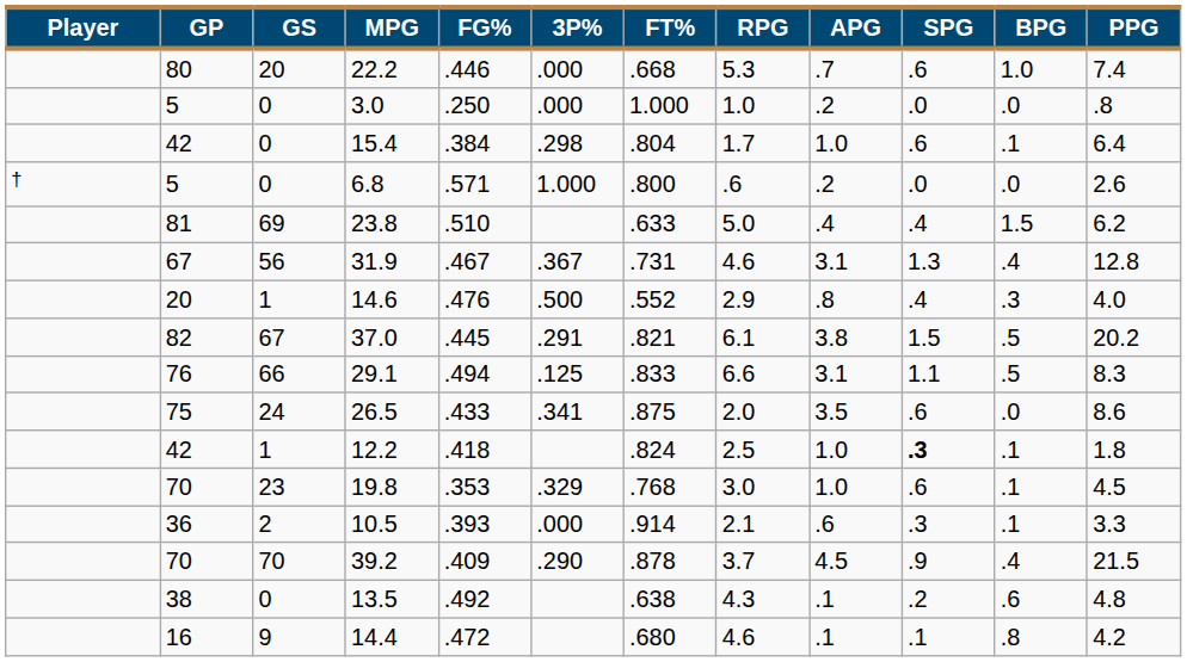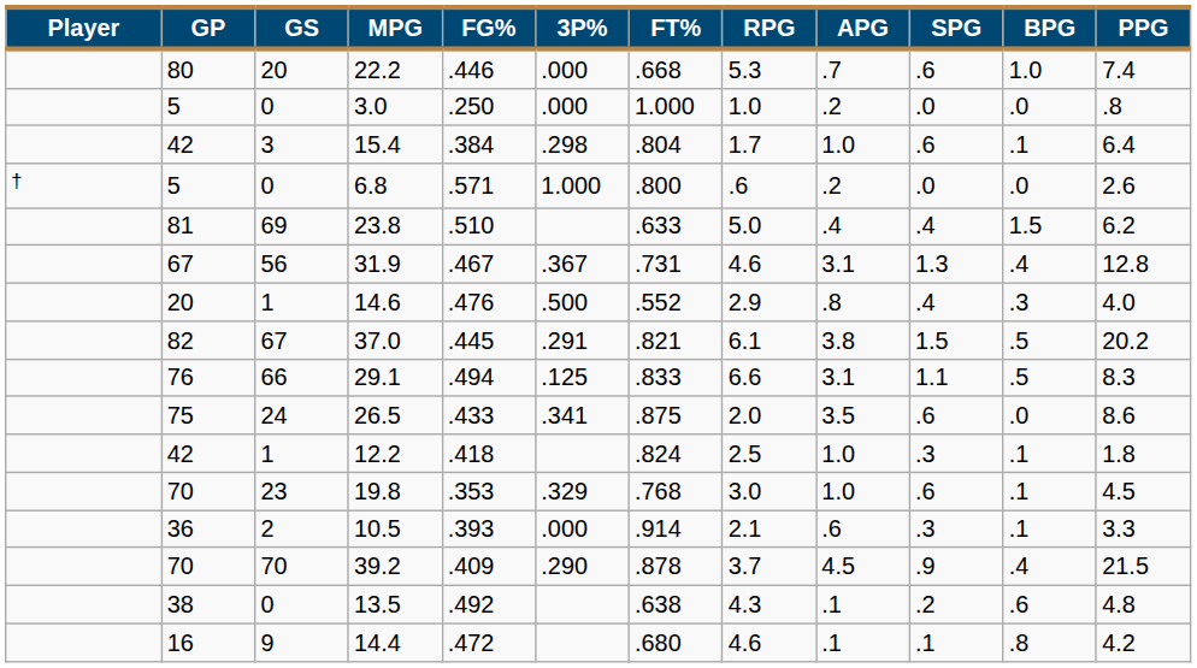 <table class="wikitable sortable" style="font-size: 90%">
 <tr>
 <th style="background: #004874 ; color:#FFFFFF; border-top:#BA8545 3px solid; border-bottom:#BA8545 3px solid;"  width="10%">Player</th>
 <th style="background: #004874 ; color:#FFFFFF; border-top:#BA8545 3px solid; border-bottom:#BA8545 3px solid;" width="6%">GP</th>
 <th style="background: #004874 ; color:#FFFFFF; border-top:#BA8545 3px solid; border-bottom:#BA8545 3px solid;" width="6%">GS</th>
 <th style="background: #004874 ; color:#FFFFFF; border-top:#BA8545 3px solid; border-bottom:#BA8545 3px solid;" width="6%">MPG</th>
 <th style="background: #004874 ; color:#FFFFFF; border-top:#BA8545 3px solid; border-bottom:#BA8545 3px solid;" width="6%">FG%</th>
 <th style="background: #004874 ; color:#FFFFFF; border-top:#BA8545 3px solid; border-bottom:#BA8545 3px solid;" width="6%">3P%</th>
 <th style="background: #004874 ; color:#FFFFFF; border-top:#BA8545 3px solid; border-bottom:#BA8545 3px solid;" width="6%">FT%</th>
 <th style="background: #004874 ; color:#FFFFFF; border-top:#BA8545 3px solid; border-bottom:#BA8545 3px solid;" width="6%">RPG</th>
 <th style="background: #004874 ; color:#FFFFFF; border-top:#BA8545 3px solid; border-bottom:#BA8545 3px solid;" width="6%">APG</th>
 <th style="background: #004874 ; color:#FFFFFF; border-top:#BA8545 3px solid; border-bottom:#BA8545 3px solid;" width="6%">SPG</th>
 <th style="background: #004874 ; color:#FFFFFF; border-top:#BA8545 3px solid; border-bottom:#BA8545 3px solid;" width="6%">BPG</th>
 <th style="background: #004874 ; color:#FFFFFF; border-top:#BA8545 3px solid; border-bottom:#BA8545 3px solid;" width="6%">PPG</th>
 </tr>
 <tr>
 <td style="text-align:left;"></td>
 <td>80</td>
 <td>20</td>
 <td>22.2</td>
 <td>.446</td>
 <td>.000</td>
 <td>.668</td>
 <td>5.3</td>
 <td>.7</td>
 <td>.6</td>
 <td>1.0</td>
 <td>7.4</td>
 </tr>
 <tr>
 <td style="text-align:left;"></td>
 <td>5</td>
 <td>0</td>
 <td>3.0</td>
 <td>.250</td>
 <td>.000</td>
 <td>1.000</td>
 <td>1.0</td>
 <td>.2</td>
 <td>.0</td>
 <td>.0</td>
 <td>.8</td>
 </tr>
 <tr>
 <td style="text-align:left;"></td>
 <td>42</td>
-<td>0</td>
+<td>3</td>
 <td>15.4</td>
 <td>.384</td>
 <td>.298</td>
 <td>.804</td>
 <td>1.7</td>
 <td>1.0</td>
 <td>.6</td>
 <td>.1</td>
 <td>6.4</td>
 </tr>
 <tr>
 <td style="text-align:left;"><sup>†</sup></td>
 <td>5</td>
 <td>0</td>
 <td>6.8</td>
 <td>.571</td>
 <td>1.000</td>
 <td>.800</td>
 <td>.6</td>
 <td>.2</td>
 <td>.0</td>
 <td>.0</td>
 <td>2.6</td>
 </tr>
 <tr>
 <td style="text-align:left;"></td>
 <td>81</td>
 <td>69</td>
 <td>23.8</td>
 <td>.510</td>
 <td></td>
 <td>.633</td>
 <td>5.0</td>
 <td>.4</td>
 <td>.4</td>
 <td>1.5</td>
 <td>6.2</td>
 </tr>
 <tr>
 <td style="text-align:left;"></td>
 <td>67</td>
 <td>56</td>
 <td>31.9</td>
 <td>.467</td>
 <td>.367</td>
 <td>.731</td>
 <td>4.6</td>
 <td>3.1</td>
 <td>1.3</td>
 <td>.4</td>
 <td>12.8</td>
 </tr>
 <tr>
 <td style="text-align:left;"></td>
 <td>20</td>
 <td>1</td>
 <td>14.6</td>
 <td>.476</td>
 <td>.500</td>
 <td>.552</td>
 <td>2.9</td>
 <td>.8</td>
 <td>.4</td>
 <td>.3</td>
 <td>4.0</td>
 </tr>
 <tr>
 <td style="text-align:left;"></td>
 <td>82</td>
 <td>67</td>
 <td>37.0</td>
 <td>.445</td>
 <td>.291</td>
 <td>.821</td>
 <td>6.1</td>
 <td>3.8</td>
 <td>1.5</td>
 <td>.5</td>
 <td>20.2</td>
 </tr>
 <tr>
 <td style="text-align:left;"></td>
 <td>76</td>
 <td>66</td>
 <td>29.1</td>
 <td>.494</td>
 <td>.125</td>
 <td>.833</td>
 <td>6.6</td>
 <td>3.1</td>
 <td>1.1</td>
 <td>.5</td>
 <td>8.3</td>
 </tr>
 <tr>
 <td style="text-align:left;"></td>
 <td>75</td>
 <td>24</td>
 <td>26.5</td>
 <td>.433</td>
 <td>.341</td>
 <td>.875</td>
 <td>2.0</td>
 <td>3.5</td>
 <td>.6</td>
 <td>.0</td>
 <td>8.6</td>
 </tr>
 <tr>
 <td style="text-align:left;"></td>
 <td>42</td>
 <td>1</td>
 <td>12.2</td>
 <td>.418</td>
 <td></td>
 <td>.824</td>
 <td>2.5</td>
 <td>1.0</td>
-<td><strong>.3</strong></td>
+<td>.3</td>
 <td>.1</td>
 <td>1.8</td>
 </tr>
 <tr>
 <td style="text-align:left;"></td>
 <td>70</td>
 <td>23</td>
 <td>19.8</td>
 <td>.353</td>
 <td>.329</td>
 <td>.768</td>
 <td>3.0</td>
 <td>1.0</td>
 <td>.6</td>
 <td>.1</td>
 <td>4.5</td>
 </tr>
 <tr>
 <td style="text-align:left;"></td>
 <td>36</td>
 <td>2</td>
 <td>10.5</td>
 <td>.393</td>
 <td>.000</td>
 <td>.914</td>
 <td>2.1</td>
 <td>.6</td>
 <td>.3</td>
 <td>.1</td>
 <td>3.3</td>
 </tr>
 <tr>
 <td style="text-align:left;"></td>
 <td>70</td>
 <td>70</td>
 <td>39.2</td>
 <td>.409</td>
 <td>.290</td>
 <td>.878</td>
 <td>3.7</td>
 <td>4.5</td>
 <td>.9</td>
 <td>.4</td>
 <td>21.5</td>
 </tr>
 <tr>
 <td style="text-align:left;"></td>
 <td>38</td>
 <td>0</td>
 <td>13.5</td>
 <td>.492</td>
 <td></td>
 <td>.638</td>
 <td>4.3</td>
 <td>.1</td>
 <td>.2</td>
 <td>.6</td>
 <td>4.8</td>
 </tr>
 <tr>
 <td style="text-align:left;"></td>
 <td>16</td>
 <td>9</td>
 <td>14.4</td>
 <td>.472</td>
 <td></td>
 <td>.680</td>
 <td>4.6</td>
 <td>.1</td>
 <td>.1</td>
 <td>.8</td>
 <td>4.2</td>
 </tr>
 </table>
